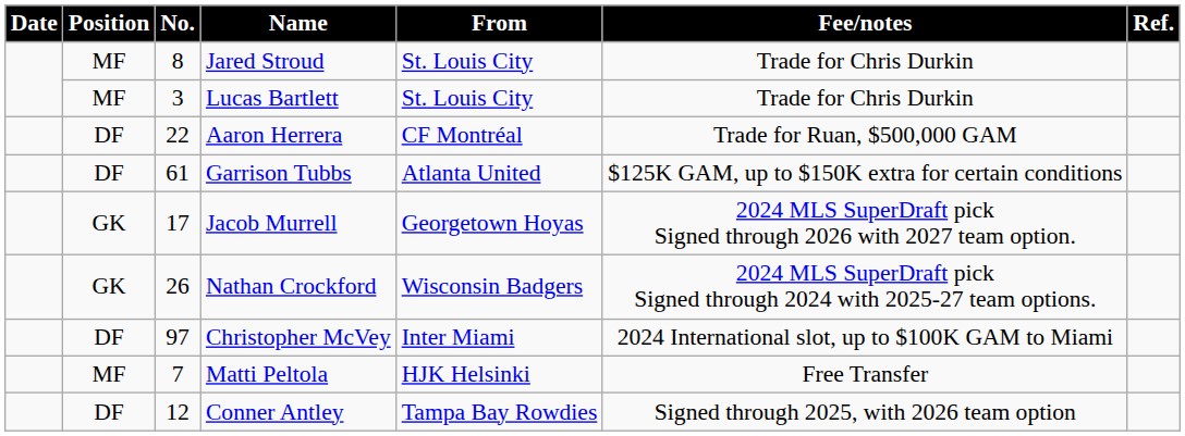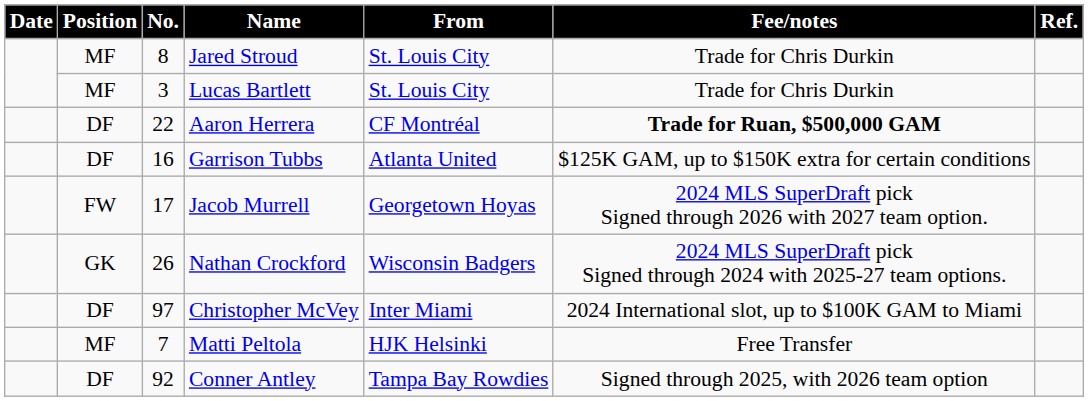 <table class="wikitable" style="text-align:center; ">
 <tr>
 <th style="background:#000000; color:#FFFFFF;">Date</th>
 <th style="background:#000000; color:#FFFFFF;">Position</th>
 <th style="background:#000000; color:#FFFFFF;">No.</th>
 <th style="background:#000000; color:#FFFFFF;">Name</th>
 <th style="background:#000000; color:#FFFFFF;">From</th>
 <th style="background:#000000; color:#FFFFFF;">Fee/notes</th>
 <th style="background:#000000; color:#FFFFFF;">Ref.</th>
 </tr>
 <tr>
 <td rowspan=2></td>
 <td>MF</td>
 <td>8</td>
 <td align="left"> <a href='#'>Jared Stroud</a></td>
 <td align="left"> <a href='#'>St. Louis City</a></td>
 <td>Trade for Chris Durkin</td>
 <td></td>
 </tr>
 <tr>
 <td>MF</td>
 <td>3</td>
 <td align="left"> <a href='#'>Lucas Bartlett</a></td>
 <td align="left"> <a href='#'>St. Louis City</a></td>
 <td>Trade for Chris Durkin</td>
 <td></td>
 </tr>
 <tr>
 <td></td>
 <td>DF</td>
 <td>22</td>
 <td align="left"> <a href='#'>Aaron Herrera</a></td>
 <td align="left"> <a href='#'>CF Montréal</a></td>
-<td>Trade for Ruan, $500,000 GAM</td>
+<td><strong>Trade for Ruan, $500,000 GAM</strong></td>
 <td></td>
 </tr>
 <tr>
 <td></td>
 <td>DF</td>
-<td>61</td>
+<td>16</td>
 <td align="left"> <a href='#'>Garrison Tubbs</a></td>
 <td align="left"> <a href='#'>Atlanta United</a></td>
 <td>$125K GAM, up to $150K extra for certain conditions</td>
 <td></td>
 </tr>
 <tr>
 <td></td>
-<td>GK</td>
+<td>FW</td>
 <td>17</td>
 <td align="left"> <a href='#'>Jacob Murrell</a></td>
 <td align="left"> <a href='#'>Georgetown Hoyas</a></td>
 <td><a href='#'>2024 MLS SuperDraft</a> pick <br> Signed through 2026 with 2027 team option.</td>
 <td></td>
 </tr>
 <tr>
 <td></td>
 <td>GK</td>
 <td>26</td>
 <td align="left"> <a href='#'>Nathan Crockford</a></td>
 <td align="left"> <a href='#'>Wisconsin Badgers</a></td>
 <td><a href='#'>2024 MLS SuperDraft</a> pick <br> Signed through 2024 with 2025-27 team options.</td>
 <td></td>
 </tr>
 <tr>
 <td></td>
 <td>DF</td>
 <td>97</td>
 <td align="left"> <a href='#'>Christopher McVey</a></td>
 <td align="left"> <a href='#'>Inter Miami</a></td>
 <td>2024 International slot, up to $100K GAM to Miami</td>
 <td></td>
 </tr>
 <tr>
 <td></td>
 <td>MF</td>
 <td>7</td>
 <td align="left"> <a href='#'>Matti Peltola</a></td>
 <td align="left"> <a href='#'>HJK Helsinki</a></td>
 <td>Free Transfer</td>
 <td></td>
 </tr>
 <tr>
 <td></td>
 <td>DF</td>
-<td>12</td>
+<td>92</td>
 <td align="left"> <a href='#'>Conner Antley</a></td>
 <td align="left"> <a href='#'>Tampa Bay Rowdies</a></td>
 <td>Signed through 2025, with 2026 team option</td>
 <td></td>
 </tr>
 </table>
